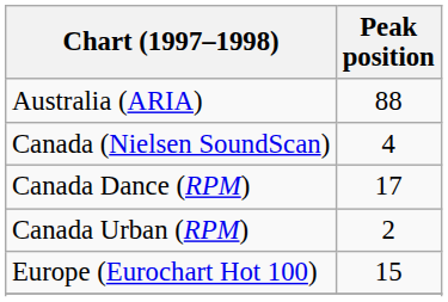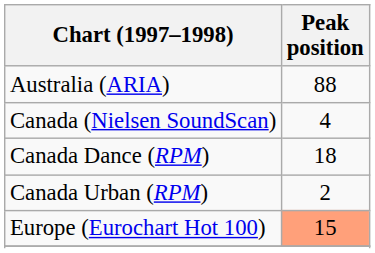 <table class="wikitable sortable">
 <tr>
 <th>Chart (1997–1998)</th>
 <th>Peak<br>position</th>
 </tr>
 <tr>
 <td>Australia (<a href='#'>ARIA</a>)</td>
 <td align="center">88</td>
 </tr>
 <tr>
 <td>Canada (<a href='#'>Nielsen SoundScan</a>)</td>
 <td align="center">4</td>
 </tr>
 <tr>
 <td>Canada Dance (<em><a href='#'>RPM</a></em>)</td>
-<td align="center">17</td>
+<td align="center">18</td>
 </tr>
 <tr>
 <td>Canada Urban (<em><a href='#'>RPM</a></em>)</td>
 <td align="center">2</td>
 </tr>
 <tr>
 <td>Europe (<a href='#'>Eurochart Hot 100</a>)</td>
-<td align="center">15</td>
+<td align="center" style="background: lightsalmon;">15</td>
 </tr>
 <tr>
 </tr>
 <tr>
 </tr>
 <tr>
 </tr>
 <tr>
 </tr>
 <tr>
 </tr>
 <tr>
 </tr>
 <tr>
 </tr>
 <tr>
 </tr>
 <tr>
 </tr>
 <tr>
 </tr>
 <tr>
 </tr>
 <tr>
 </tr>
 <tr>
 </tr>
 <tr>
 </tr>
 <tr>
 </tr>
 </table>
